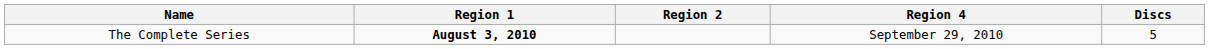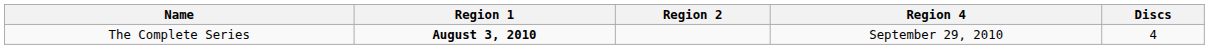 <table class="wikitable" style="width:100%;">
 <tr>
 <th>Name</th>
 <th>Region 1</th>
 <th>Region 2</th>
 <th>Region 4</th>
 <th>Discs</th>
 </tr>
 <tr style="text-align:center;">
 <td>The Complete Series</td>
 <td><strong>August 3, 2010</strong></td>
 <td></td>
 <td>September 29, 2010</td>
-<td>5</td>
+<td>4</td>
 </tr>
 </table>
